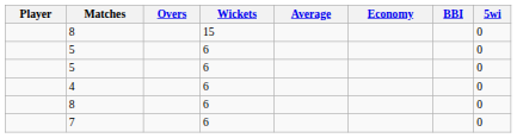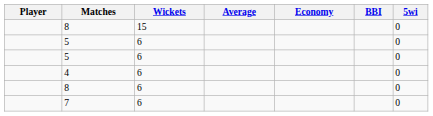 <table class="wikitable sortable" style="width:80%;">
 <tr>
 <th>Player</th>
 <th>Matches</th>
-<th><a href='#'>Overs</a></th>
 <th><a href='#'>Wickets</a></th>
 <th><a href='#'>Average</a></th>
 <th><a href='#'>Economy</a></th>
 <th><a href='#'>BBI</a></th>
 <th><a href='#'>5wi</a></th>
 </tr>
 <tr>
 <td></td>
 <td>8</td>
-<td></td>
 <td>15</td>
 <td></td>
 <td></td>
 <td></td>
 <td>0</td>
 </tr>
 <tr>
 <td></td>
 <td>5</td>
-<td></td>
 <td>6</td>
 <td></td>
 <td></td>
 <td></td>
 <td>0</td>
 </tr>
 <tr>
 <td></td>
 <td>5</td>
-<td></td>
 <td>6</td>
 <td></td>
 <td></td>
 <td></td>
 <td>0</td>
 </tr>
 <tr>
 <td></td>
 <td>4</td>
-<td></td>
 <td>6</td>
 <td></td>
 <td></td>
 <td></td>
 <td>0</td>
 </tr>
 <tr>
 <td></td>
 <td>8</td>
-<td></td>
 <td>6</td>
 <td></td>
 <td></td>
 <td></td>
 <td>0</td>
 </tr>
 <tr>
 <td></td>
 <td>7</td>
-<td></td>
 <td>6</td>
 <td></td>
 <td></td>
 <td></td>
 <td>0</td>
 </tr>
 </table>
